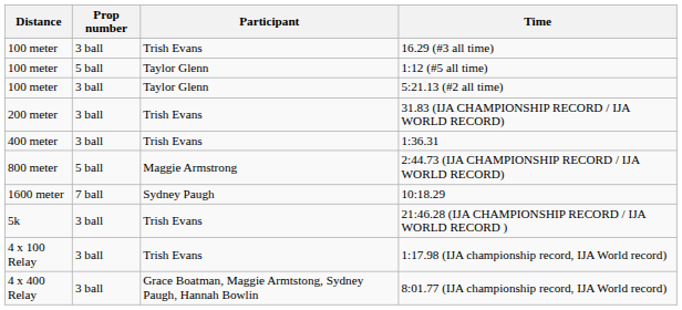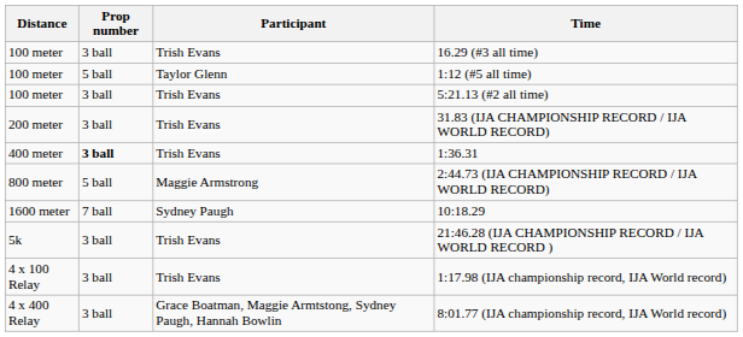 <table class="wikitable">
 <tr>
 <th>Distance</th>
 <th>Prop number</th>
 <th>Participant</th>
 <th>Time</th>
 </tr>
 <tr>
 <td>100 meter</td>
 <td>3 ball</td>
 <td>Trish Evans</td>
 <td>16.29 (#3 all time)</td>
 </tr>
 <tr>
 <td>100 meter</td>
 <td>5 ball</td>
 <td>Taylor Glenn</td>
 <td>1:12 (#5 all time)</td>
 </tr>
 <tr>
 <td>100 meter</td>
 <td>3 ball</td>
-<td>Taylor Glenn</td>
+<td>Trish Evans</td>
 <td>5:21.13 (#2 all time)</td>
 </tr>
 <tr>
 <td>200 meter</td>
 <td>3 ball</td>
 <td>Trish Evans</td>
 <td>31.83 (IJA CHAMPIONSHIP RECORD / IJA WORLD RECORD)</td>
 </tr>
 <tr>
 <td>400 meter</td>
-<td>3 ball</td>
+<td><strong>3 ball</strong></td>
 <td>Trish Evans</td>
 <td>1:36.31</td>
 </tr>
 <tr>
 <td>800 meter</td>
 <td>5 ball</td>
 <td>Maggie Armstrong</td>
 <td>2:44.73 (IJA CHAMPIONSHIP RECORD / IJA WORLD RECORD)</td>
 </tr>
 <tr>
 <td>1600 meter</td>
 <td>7 ball</td>
 <td>Sydney Paugh</td>
 <td>10:18.29</td>
 </tr>
 <tr>
 <td>5k</td>
 <td>3 ball</td>
 <td>Trish Evans</td>
 <td>21:46.28 (IJA CHAMPIONSHIP RECORD / IJA WORLD RECORD )</td>
 </tr>
 <tr>
 <td>4 x 100 Relay</td>
 <td>3 ball</td>
 <td>Trish Evans</td>
 <td>1:17.98 (IJA championship record, IJA World record)</td>
 </tr>
 <tr>
 <td>4 x 400 Relay</td>
 <td>3 ball</td>
 <td>Grace Boatman, Maggie Armtstong, Sydney Paugh, Hannah Bowlin</td>
 <td>8:01.77 (IJA championship record, IJA World record)</td>
 </tr>
 </table>
